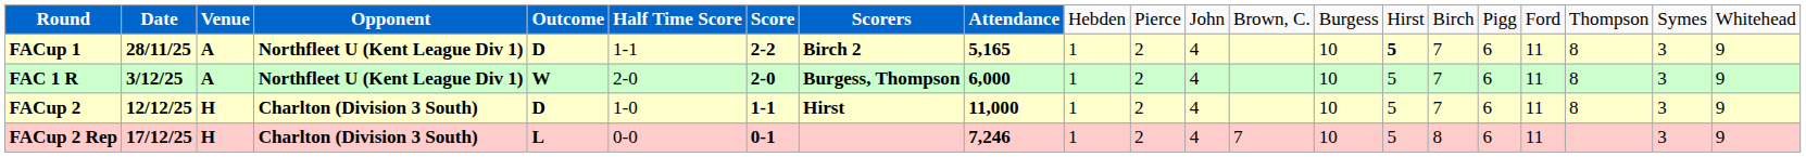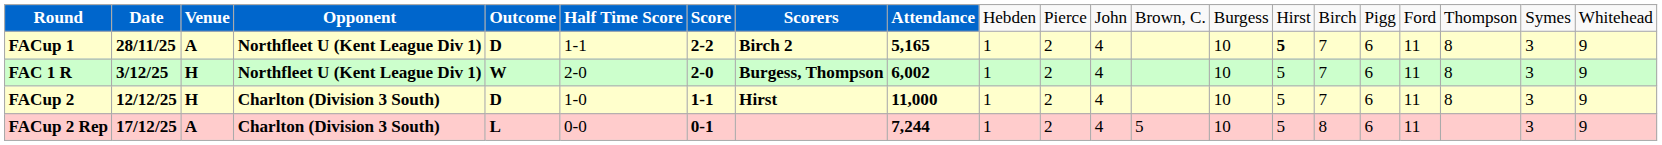 <table class="wikitable">
 <tr>
 <td style="background:#0066CC; color:#FFFFFF; text-align:center;"><strong>Round</strong></td>
 <td style="background:#0066CC; color:#FFFFFF; text-align:center;"><strong>Date</strong></td>
 <td style="background:#0066CC; color:#FFFFFF; text-align:center;"><strong>Venue</strong></td>
 <td style="background:#0066CC; color:#FFFFFF; text-align:center;"><strong>Opponent</strong></td>
 <td style="background:#0066CC; color:#FFFFFF; text-align:center;"><strong>Outcome</strong></td>
 <td style="background:#0066CC; color:#FFFFFF; text-align:center;"><strong>Half Time Score</strong></td>
 <td style="background:#0066CC; color:#FFFFFF; text-align:center;"><strong>Score</strong></td>
 <td style="background:#0066CC; color:#FFFFFF; text-align:center;"><strong>Scorers</strong></td>
 <td style="background:#0066CC; color:#FFFFFF; text-align:center;"><strong>Attendance</strong></td>
 <td>Hebden</td>
 <td>Pierce</td>
 <td>John</td>
 <td>Brown, C.</td>
 <td>Burgess</td>
 <td>Hirst</td>
 <td>Birch</td>
 <td>Pigg</td>
 <td>Ford</td>
 <td>Thompson</td>
 <td>Symes</td>
 <td>Whitehead</td>
 </tr>
 <tr bgcolor="#FFFFCC">
 <td><strong>FACup 1</strong></td>
 <td><strong>28/11/25</strong></td>
 <td><strong>A</strong></td>
 <td><strong>Northfleet U (Kent League Div 1)</strong></td>
 <td><strong>D</strong></td>
 <td>1-1</td>
 <td><strong>2-2</strong></td>
 <td><strong>Birch 2</strong></td>
 <td><strong>5,165</strong></td>
 <td>1</td>
 <td>2</td>
 <td>4</td>
 <td></td>
 <td>10</td>
 <td><strong>5</strong></td>
 <td>7</td>
 <td>6</td>
 <td>11</td>
 <td>8</td>
 <td>3</td>
 <td>9</td>
 </tr>
 <tr bgcolor="#CCFFCC">
 <td><strong>FAC 1 R</strong></td>
 <td><strong>3/12/25</strong></td>
-<td><strong>A</strong></td>
+<td><strong>H</strong></td>
 <td><strong>Northfleet U (Kent League Div 1)</strong></td>
 <td><strong>W</strong></td>
 <td>2-0</td>
 <td><strong>2-0</strong></td>
 <td><strong>Burgess, Thompson</strong></td>
-<td><strong>6,000</strong></td>
+<td><strong>6,002</strong></td>
 <td>1</td>
 <td>2</td>
 <td>4</td>
 <td></td>
 <td>10</td>
 <td>5</td>
 <td>7</td>
 <td>6</td>
 <td>11</td>
 <td>8</td>
 <td>3</td>
 <td>9</td>
 </tr>
 <tr bgcolor="#FFFFCC">
 <td><strong>FACup 2</strong></td>
 <td><strong>12/12/25</strong></td>
 <td><strong>H</strong></td>
 <td><strong>Charlton (Division 3 South)</strong></td>
 <td><strong>D</strong></td>
 <td>1-0</td>
 <td><strong>1-1</strong></td>
 <td><strong>Hirst</strong></td>
 <td><strong>11,000</strong></td>
 <td>1</td>
 <td>2</td>
 <td>4</td>
 <td></td>
 <td>10</td>
 <td>5</td>
 <td>7</td>
 <td>6</td>
 <td>11</td>
 <td>8</td>
 <td>3</td>
 <td>9</td>
 </tr>
 <tr bgcolor="#FFCCCC">
 <td><strong>FACup 2 Rep</strong></td>
 <td><strong>17/12/25</strong></td>
-<td><strong>H</strong></td>
+<td><strong>A</strong></td>
 <td><strong>Charlton (Division 3 South)</strong></td>
 <td><strong>L</strong></td>
 <td>0-0</td>
 <td><strong>0-1</strong></td>
 <td></td>
-<td><strong>7,246</strong></td>
+<td><strong>7,244</strong></td>
 <td>1</td>
 <td>2</td>
 <td>4</td>
-<td>7</td>
+<td>5</td>
 <td>10</td>
 <td>5</td>
 <td>8</td>
 <td>6</td>
 <td>11</td>
 <td></td>
 <td>3</td>
 <td>9</td>
 </tr>
 </table>
